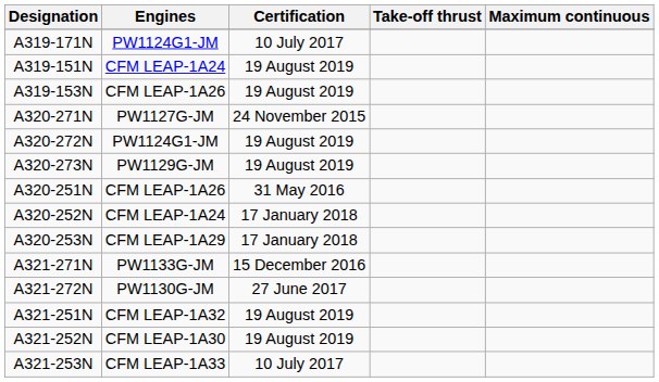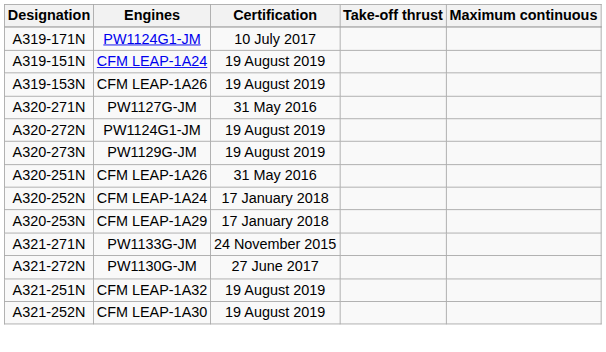 <table class="wikitable sortable" style="text-align: center;">
 <tr>
 <th>Designation</th>
 <th>Engines</th>
 <th>Certification</th>
 <th>Take-off thrust</th>
 <th>Maximum continuous</th>
 </tr>
 <tr>
 </tr>
 <tr>
 <td>A319-171N</td>
 <td><a href='#'>PW1124G1-JM</a></td>
 <td>10 July 2017</td>
 <td></td>
 <td></td>
 </tr>
 <tr>
 <td>A319-151N</td>
 <td><a href='#'>CFM LEAP-1A24</a></td>
 <td>19 August 2019</td>
 <td></td>
 <td></td>
 </tr>
 <tr>
 <td>A319-153N</td>
 <td>CFM LEAP-1A26</td>
 <td>19 August 2019</td>
 <td></td>
 <td></td>
 </tr>
 <tr>
 <td>A320-271N</td>
 <td>PW1127G-JM</td>
-<td>24 November 2015</td>
+<td>31 May 2016</td>
 <td></td>
 <td></td>
 </tr>
 <tr>
 <td>A320-272N</td>
 <td>PW1124G1-JM</td>
 <td>19 August 2019</td>
 <td></td>
 <td></td>
 </tr>
 <tr>
 <td>A320-273N</td>
 <td>PW1129G-JM</td>
 <td>19 August 2019</td>
 <td></td>
 <td></td>
 </tr>
 <tr>
 <td>A320-251N</td>
 <td>CFM LEAP-1A26</td>
 <td>31 May 2016</td>
 <td></td>
 <td></td>
 </tr>
 <tr>
 <td>A320-252N</td>
 <td>CFM LEAP-1A24</td>
 <td>17 January 2018</td>
 <td></td>
 <td></td>
 </tr>
 <tr>
 <td>A320-253N</td>
 <td>CFM LEAP-1A29</td>
 <td>17 January 2018</td>
 <td></td>
 <td></td>
 </tr>
 <tr>
 <td>A321-271N</td>
 <td>PW1133G-JM</td>
-<td>15 December 2016</td>
+<td>24 November 2015</td>
 <td></td>
 <td></td>
 </tr>
 <tr>
 <td>A321-272N</td>
 <td>PW1130G-JM</td>
 <td>27 June 2017</td>
 <td></td>
 <td></td>
 </tr>
 <tr>
 <td>A321-251N</td>
 <td>CFM LEAP-1A32</td>
 <td>19 August 2019</td>
 <td></td>
 <td></td>
 </tr>
 <tr>
 <td>A321-252N</td>
 <td>CFM LEAP-1A30</td>
 <td>19 August 2019</td>
 <td></td>
 <td></td>
 </tr>
-<tr>
-<td>A321-253N</td>
-<td>CFM LEAP-1A33</td>
-<td>10 July 2017</td>
-<td></td>
-<td></td>
-</tr>
 </table>
